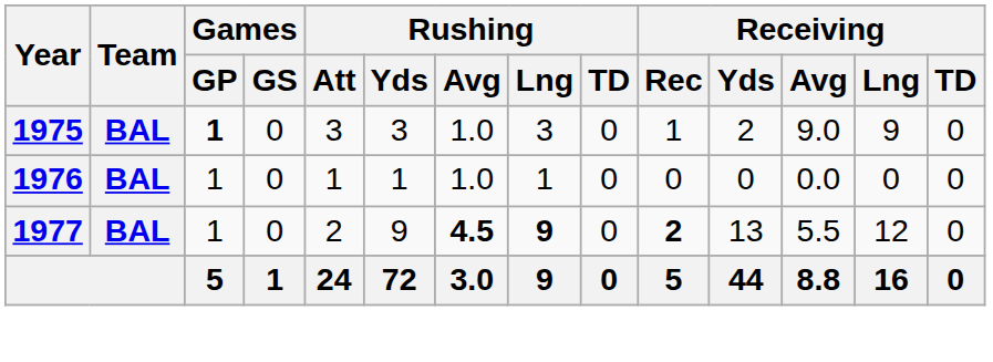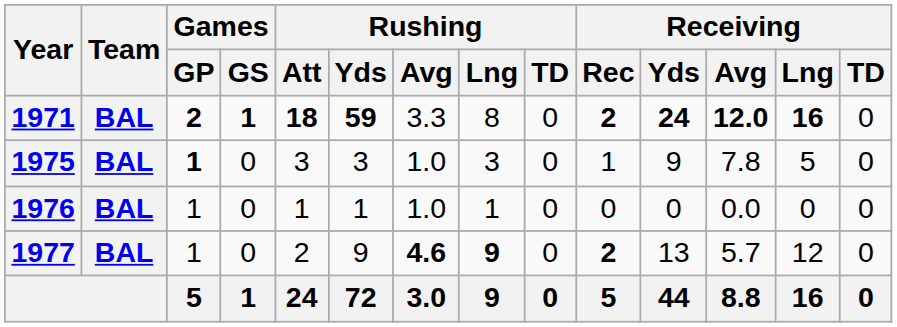 <table class="wikitable" style="text-align:center;">
 <tr>
 <th rowspan="2">Year</th>
 <th rowspan="2">Team</th>
 <th colspan="2">Games</th>
 <th colspan="5">Rushing</th>
 <th colspan="5">Receiving</th>
 </tr>
 <tr>
 <th>GP</th>
 <th>GS</th>
 <th>Att</th>
 <th>Yds</th>
 <th>Avg</th>
 <th>Lng</th>
 <th>TD</th>
 <th>Rec</th>
 <th>Yds</th>
 <th>Avg</th>
 <th>Lng</th>
 <th>TD</th>
 </tr>
 <tr>
+<th><a href='#'>1971</a></th>
+<th><a href='#'>BAL</a></th>
+<td><strong>2</strong></td>
+<td><strong>1</strong></td>
+<td><strong>18</strong></td>
+<td><strong>59</strong></td>
+<td>3.3</td>
+<td>8</td>
+<td>0</td>
+<td><strong>2</strong></td>
+<td><strong>24</strong></td>
+<td><strong>12.0</strong></td>
+<td><strong>16</strong></td>
+<td>0</td>
+</tr>
+<tr>
 <th><a href='#'>1975</a></th>
 <th><a href='#'>BAL</a></th>
 <td><strong>1</strong></td>
 <td>0</td>
 <td>3</td>
 <td>3</td>
 <td>1.0</td>
 <td>3</td>
 <td>0</td>
 <td>1</td>
-<td>2</td>
-<td>9.0</td>
 <td>9</td>
+<td>7.8</td>
+<td>5</td>
 <td>0</td>
 </tr>
 <tr>
 <th><a href='#'>1976</a></th>
 <th><a href='#'>BAL</a></th>
 <td>1</td>
 <td>0</td>
 <td>1</td>
 <td>1</td>
 <td>1.0</td>
 <td>1</td>
 <td>0</td>
 <td>0</td>
 <td>0</td>
 <td>0.0</td>
 <td>0</td>
 <td>0</td>
 </tr>
 <tr>
 <th><a href='#'>1977</a></th>
 <th><a href='#'>BAL</a></th>
 <td>1</td>
 <td>0</td>
 <td>2</td>
 <td>9</td>
-<td><strong>4.5</strong></td>
+<td><strong>4.6</strong></td>
 <td><strong>9</strong></td>
 <td>0</td>
 <td><strong>2</strong></td>
 <td>13</td>
-<td>5.5</td>
+<td>5.7</td>
 <td>12</td>
 <td>0</td>
 </tr>
 <tr>
 <th colspan="2"></th>
 <th>5</th>
 <th>1</th>
 <th>24</th>
 <th>72</th>
 <th>3.0</th>
 <th>9</th>
 <th>0</th>
 <th>5</th>
 <th>44</th>
 <th>8.8</th>
 <th>16</th>
 <th>0</th>
 </tr>
 </table>
